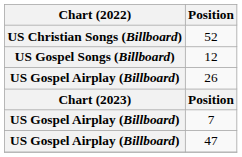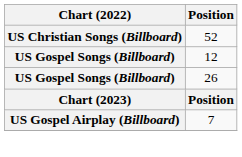 <table class="wikitable plainrowheaders" style="text-align:center">
 <tr>
 <th scope="col">Chart (2022)</th>
 <th scope="col">Position</th>
 </tr>
 <tr>
 <th scope="row">US Christian Songs (<em>Billboard</em>)</th>
 <td>52</td>
 </tr>
 <tr>
 <th scope="row">US Gospel Songs (<em>Billboard</em>)</th>
 <td>12</td>
 </tr>
 <tr>
-<th scope="row">US Gospel Airplay (<em>Billboard</em>)</th>
+<th scope="row">US Gospel Songs (<em>Billboard</em>)</th>
 <td>26</td>
 </tr>
 <tr>
 <th scope="col">Chart (2023)</th>
 <th scope="col">Position</th>
 </tr>
 <tr>
 <th scope="row">US Gospel Airplay (<em>Billboard</em>)</th>
 <td>7</td>
 </tr>
 <tr>
-<th scope="row">US Gospel Airplay (<em>Billboard</em>)</th>
-<td>47</td>
-</tr>
-<tr>
 </tr>
 </table>
